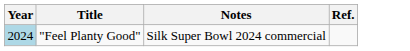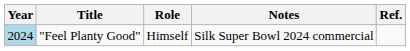 <table class="wikitable sortable">
 <tr>
 <th>Year</th>
 <th>Title</th>
+<th>Role</th>
 <th class="unsortable">Notes</th>
 <th>Ref.</th>
 </tr>
 <tr>
 <td style="background: lightblue;">2024</td>
 <td>"Feel Planty Good"</td>
+<td>Himself</td>
 <td>Silk Super Bowl 2024 commercial</td>
 <td></td>
 </tr>
 </table>
